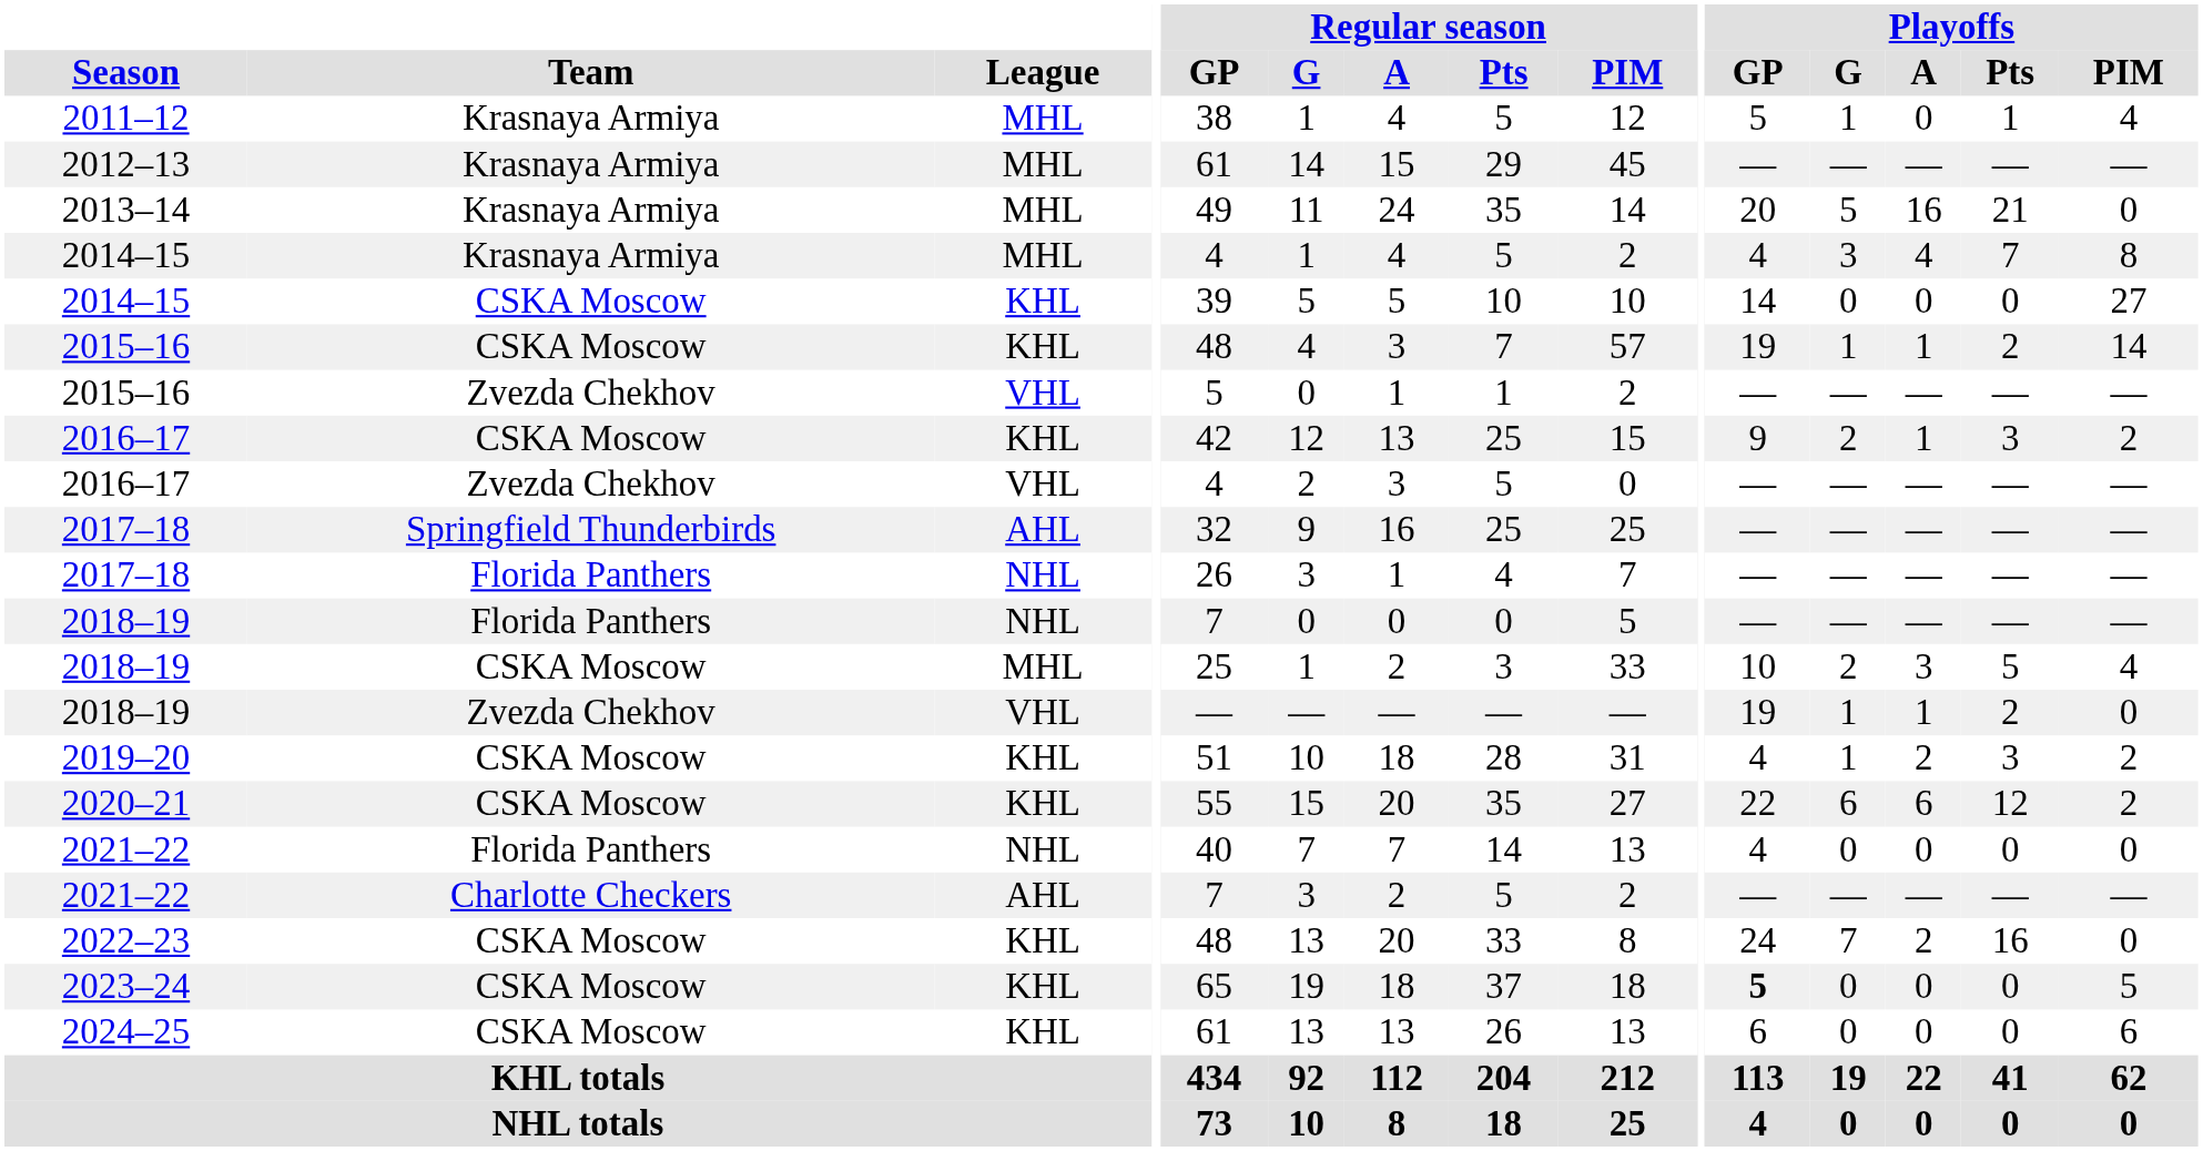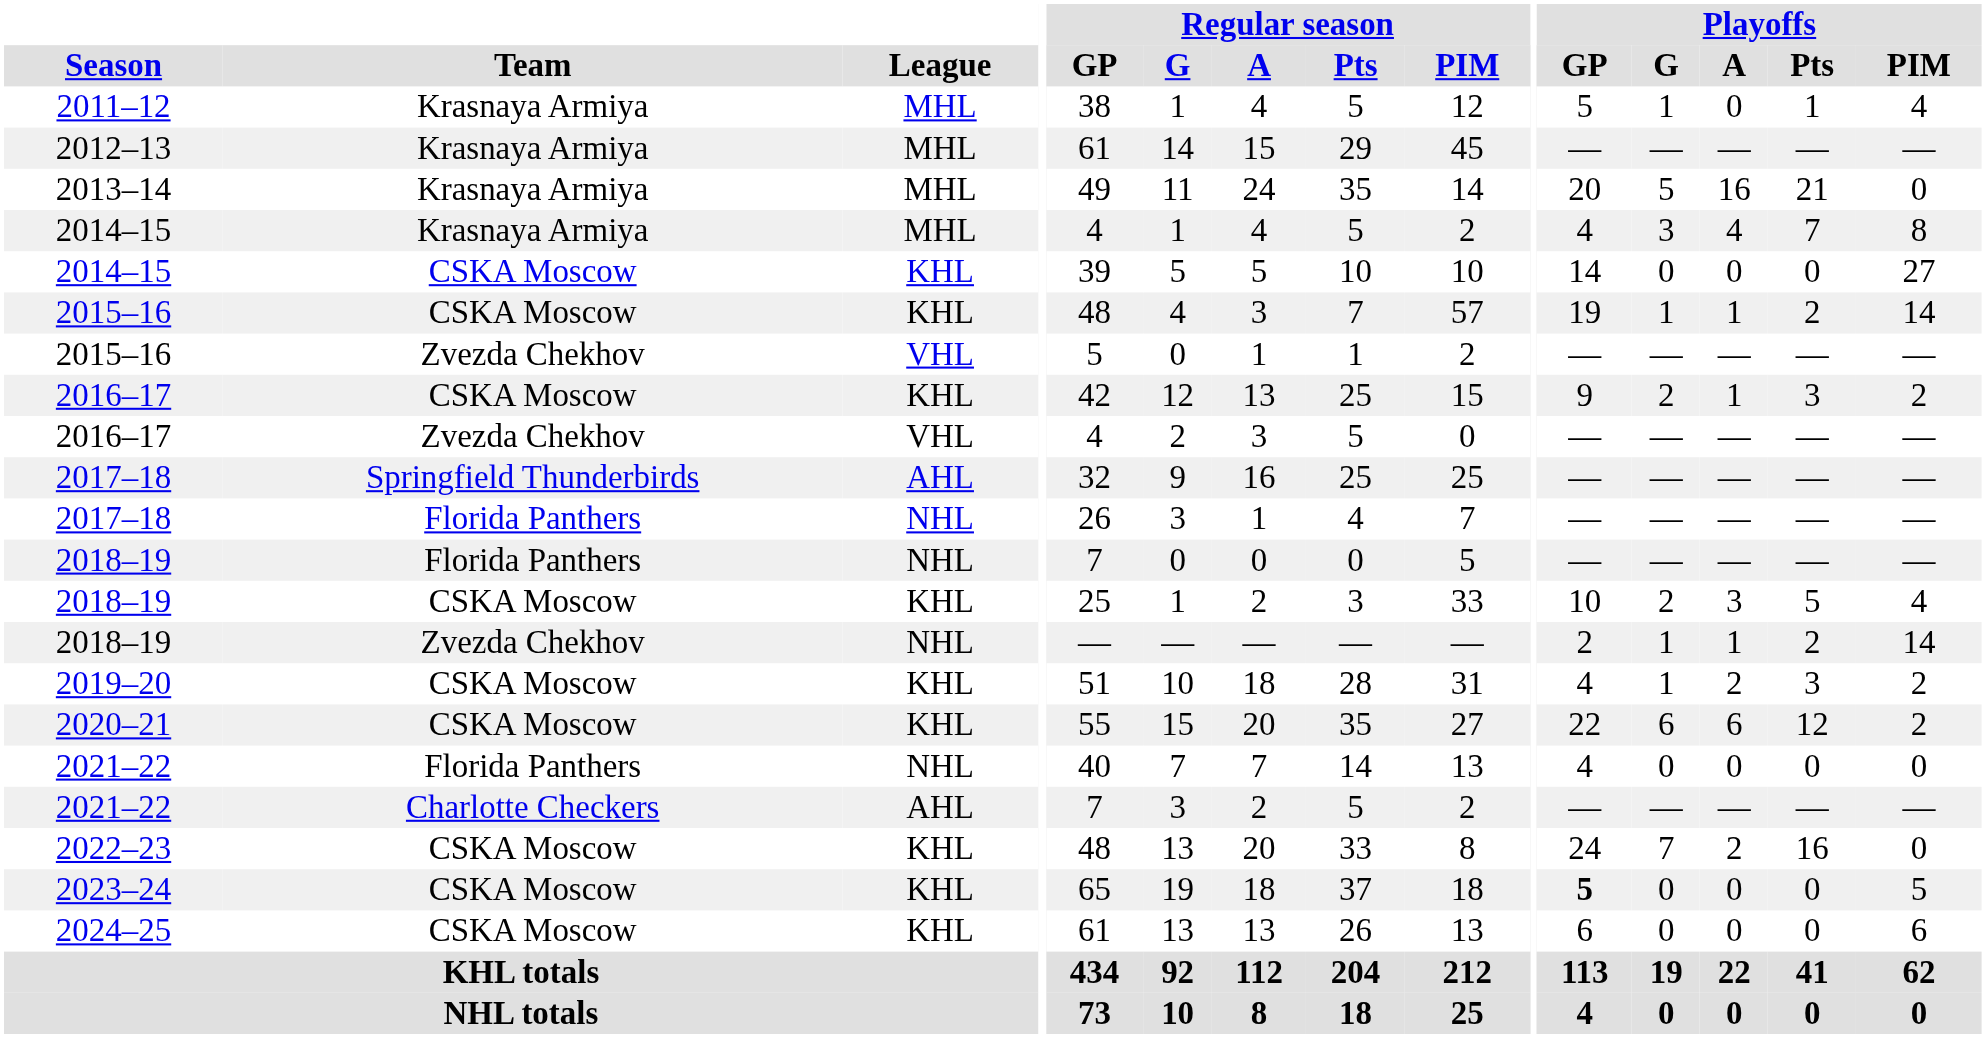 <table border="0" cellpadding="1" cellspacing="0" style="text-align:center; width:60em">
 <tr bgcolor="#e0e0e0">
 <th colspan="3" bgcolor="#ffffff"></th>
 <th rowspan="99" bgcolor="#ffffff"></th>
 <th colspan="5"><a href='#'>Regular season</a></th>
 <th rowspan="99" bgcolor="#ffffff"></th>
 <th colspan="5"><a href='#'>Playoffs</a></th>
 </tr>
 <tr bgcolor="#e0e0e0">
 <th><a href='#'>Season</a></th>
 <th>Team</th>
 <th>League</th>
 <th>GP</th>
 <th><a href='#'>G</a></th>
 <th><a href='#'>A</a></th>
 <th><a href='#'>Pts</a></th>
 <th><a href='#'>PIM</a></th>
 <th>GP</th>
 <th>G</th>
 <th>A</th>
 <th>Pts</th>
 <th>PIM</th>
 </tr>
 <tr>
 <td><a href='#'>2011–12</a></td>
 <td>Krasnaya Armiya</td>
 <td><a href='#'>MHL</a></td>
 <td>38</td>
 <td>1</td>
 <td>4</td>
 <td>5</td>
 <td>12</td>
 <td>5</td>
 <td>1</td>
 <td>0</td>
 <td>1</td>
 <td>4</td>
 </tr>
 <tr bgcolor="#f0f0f0">
 <td>2012–13</td>
 <td>Krasnaya Armiya</td>
 <td>MHL</td>
 <td>61</td>
 <td>14</td>
 <td>15</td>
 <td>29</td>
 <td>45</td>
 <td>—</td>
 <td>—</td>
 <td>—</td>
 <td>—</td>
 <td>—</td>
 </tr>
 <tr>
 <td>2013–14</td>
 <td>Krasnaya Armiya</td>
 <td>MHL</td>
 <td>49</td>
 <td>11</td>
 <td>24</td>
 <td>35</td>
 <td>14</td>
 <td>20</td>
 <td>5</td>
 <td>16</td>
 <td>21</td>
 <td>0</td>
 </tr>
 <tr bgcolor="#f0f0f0">
 <td>2014–15</td>
 <td>Krasnaya Armiya</td>
 <td>MHL</td>
 <td>4</td>
 <td>1</td>
 <td>4</td>
 <td>5</td>
 <td>2</td>
 <td>4</td>
 <td>3</td>
 <td>4</td>
 <td>7</td>
 <td>8</td>
 </tr>
 <tr>
 <td><a href='#'>2014–15</a></td>
 <td><a href='#'>CSKA Moscow</a></td>
 <td><a href='#'>KHL</a></td>
 <td>39</td>
 <td>5</td>
 <td>5</td>
 <td>10</td>
 <td>10</td>
 <td>14</td>
 <td>0</td>
 <td>0</td>
 <td>0</td>
 <td>27</td>
 </tr>
 <tr bgcolor="#f0f0f0">
 <td><a href='#'>2015–16</a></td>
 <td>CSKA Moscow</td>
 <td>KHL</td>
 <td>48</td>
 <td>4</td>
 <td>3</td>
 <td>7</td>
 <td>57</td>
 <td>19</td>
 <td>1</td>
 <td>1</td>
 <td>2</td>
 <td>14</td>
 </tr>
 <tr>
 <td>2015–16</td>
 <td>Zvezda Chekhov</td>
 <td><a href='#'>VHL</a></td>
 <td>5</td>
 <td>0</td>
 <td>1</td>
 <td>1</td>
 <td>2</td>
 <td>—</td>
 <td>—</td>
 <td>—</td>
 <td>—</td>
 <td>—</td>
 </tr>
 <tr bgcolor="#f0f0f0">
 <td><a href='#'>2016–17</a></td>
 <td>CSKA Moscow</td>
 <td>KHL</td>
 <td>42</td>
 <td>12</td>
 <td>13</td>
 <td>25</td>
 <td>15</td>
 <td>9</td>
 <td>2</td>
 <td>1</td>
 <td>3</td>
 <td>2</td>
 </tr>
 <tr>
 <td>2016–17</td>
 <td>Zvezda Chekhov</td>
 <td>VHL</td>
 <td>4</td>
 <td>2</td>
 <td>3</td>
 <td>5</td>
 <td>0</td>
 <td>—</td>
 <td>—</td>
 <td>—</td>
 <td>—</td>
 <td>—</td>
 </tr>
 <tr bgcolor="#f0f0f0">
 <td><a href='#'>2017–18</a></td>
 <td><a href='#'>Springfield Thunderbirds</a></td>
 <td><a href='#'>AHL</a></td>
 <td>32</td>
 <td>9</td>
 <td>16</td>
 <td>25</td>
 <td>25</td>
 <td>—</td>
 <td>—</td>
 <td>—</td>
 <td>—</td>
 <td>—</td>
 </tr>
 <tr>
 <td><a href='#'>2017–18</a></td>
 <td><a href='#'>Florida Panthers</a></td>
 <td><a href='#'>NHL</a></td>
 <td>26</td>
 <td>3</td>
 <td>1</td>
 <td>4</td>
 <td>7</td>
 <td>—</td>
 <td>—</td>
 <td>—</td>
 <td>—</td>
 <td>—</td>
 </tr>
 <tr bgcolor="#f0f0f0">
 <td><a href='#'>2018–19</a></td>
 <td>Florida Panthers</td>
 <td>NHL</td>
 <td>7</td>
 <td>0</td>
 <td>0</td>
 <td>0</td>
 <td>5</td>
 <td>—</td>
 <td>—</td>
 <td>—</td>
 <td>—</td>
 <td>—</td>
 </tr>
 <tr>
 <td><a href='#'>2018–19</a></td>
 <td>CSKA Moscow</td>
-<td>MHL</td>
+<td>KHL</td>
 <td>25</td>
 <td>1</td>
 <td>2</td>
 <td>3</td>
 <td>33</td>
 <td>10</td>
 <td>2</td>
 <td>3</td>
 <td>5</td>
 <td>4</td>
 </tr>
 <tr bgcolor="#f0f0f0">
 <td>2018–19</td>
 <td>Zvezda Chekhov</td>
-<td>VHL</td>
+<td>NHL</td>
 <td>—</td>
 <td>—</td>
 <td>—</td>
 <td>—</td>
 <td>—</td>
-<td>19</td>
+<td>2</td>
 <td>1</td>
 <td>1</td>
 <td>2</td>
-<td>0</td>
+<td>14</td>
 </tr>
 <tr>
 <td><a href='#'>2019–20</a></td>
 <td>CSKA Moscow</td>
 <td>KHL</td>
 <td>51</td>
 <td>10</td>
 <td>18</td>
 <td>28</td>
 <td>31</td>
 <td>4</td>
 <td>1</td>
 <td>2</td>
 <td>3</td>
 <td>2</td>
 </tr>
 <tr bgcolor="#f0f0f0">
 <td><a href='#'>2020–21</a></td>
 <td>CSKA Moscow</td>
 <td>KHL</td>
 <td>55</td>
 <td>15</td>
 <td>20</td>
 <td>35</td>
 <td>27</td>
 <td>22</td>
 <td>6</td>
 <td>6</td>
 <td>12</td>
 <td>2</td>
 </tr>
 <tr>
 <td><a href='#'>2021–22</a></td>
 <td>Florida Panthers</td>
 <td>NHL</td>
 <td>40</td>
 <td>7</td>
 <td>7</td>
 <td>14</td>
 <td>13</td>
 <td>4</td>
 <td>0</td>
 <td>0</td>
 <td>0</td>
 <td>0</td>
 </tr>
 <tr bgcolor="#f0f0f0">
 <td><a href='#'>2021–22</a></td>
 <td><a href='#'>Charlotte Checkers</a></td>
 <td>AHL</td>
 <td>7</td>
 <td>3</td>
 <td>2</td>
 <td>5</td>
 <td>2</td>
 <td>—</td>
 <td>—</td>
 <td>—</td>
 <td>—</td>
 <td>—</td>
 </tr>
 <tr>
 <td><a href='#'>2022–23</a></td>
 <td>CSKA Moscow</td>
 <td>KHL</td>
 <td>48</td>
 <td>13</td>
 <td>20</td>
 <td>33</td>
 <td>8</td>
 <td>24</td>
 <td>7</td>
 <td>2</td>
 <td>16</td>
 <td>0</td>
 </tr>
 <tr bgcolor="#f0f0f0">
 <td><a href='#'>2023–24</a></td>
 <td>CSKA Moscow</td>
 <td>KHL</td>
 <td>65</td>
 <td>19</td>
 <td>18</td>
 <td>37</td>
 <td>18</td>
 <td><strong>5</strong></td>
 <td>0</td>
 <td>0</td>
 <td>0</td>
 <td>5</td>
 </tr>
 <tr>
 <td><a href='#'>2024–25</a></td>
 <td>CSKA Moscow</td>
 <td>KHL</td>
 <td>61</td>
 <td>13</td>
 <td>13</td>
 <td>26</td>
 <td>13</td>
 <td>6</td>
 <td>0</td>
 <td>0</td>
 <td>0</td>
 <td>6</td>
 </tr>
 <tr bgcolor="#e0e0e0">
 <th colspan="3">KHL totals</th>
 <th>434</th>
 <th>92</th>
 <th>112</th>
 <th>204</th>
 <th>212</th>
 <th>113</th>
 <th>19</th>
 <th>22</th>
 <th>41</th>
 <th>62</th>
 </tr>
 <tr bgcolor="#e0e0e0">
 <th colspan="3">NHL totals</th>
 <th>73</th>
 <th>10</th>
 <th>8</th>
 <th>18</th>
 <th>25</th>
 <th>4</th>
 <th>0</th>
 <th>0</th>
 <th>0</th>
 <th>0</th>
 </tr>
 </table>
